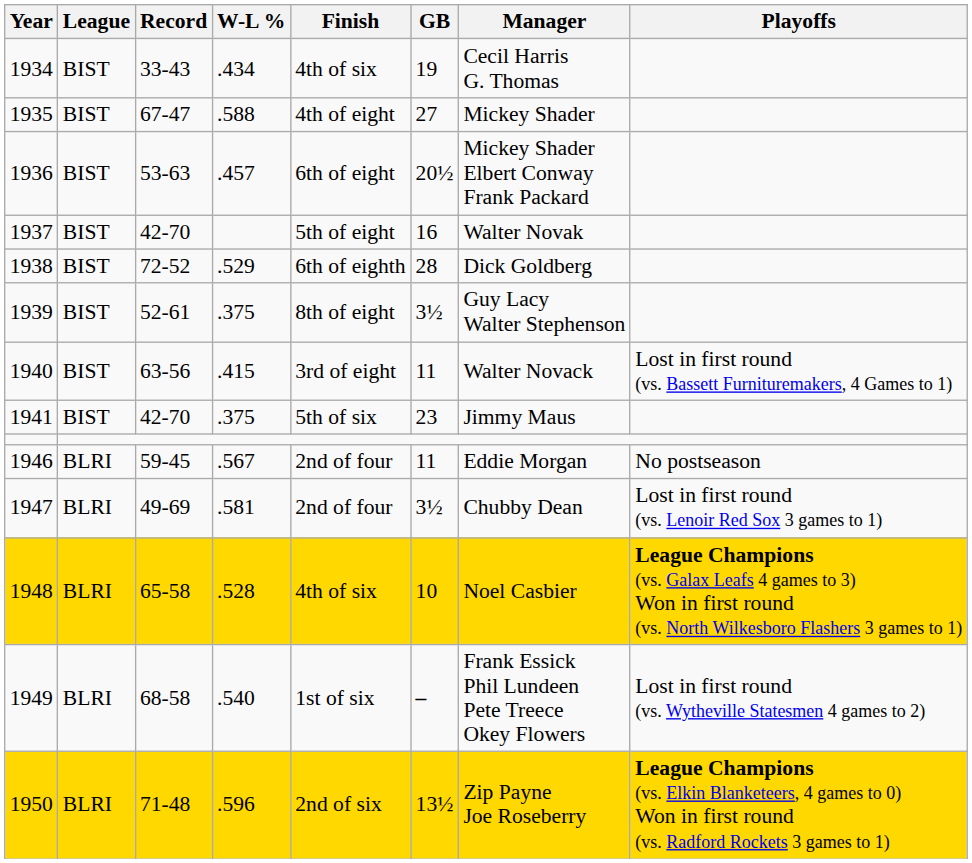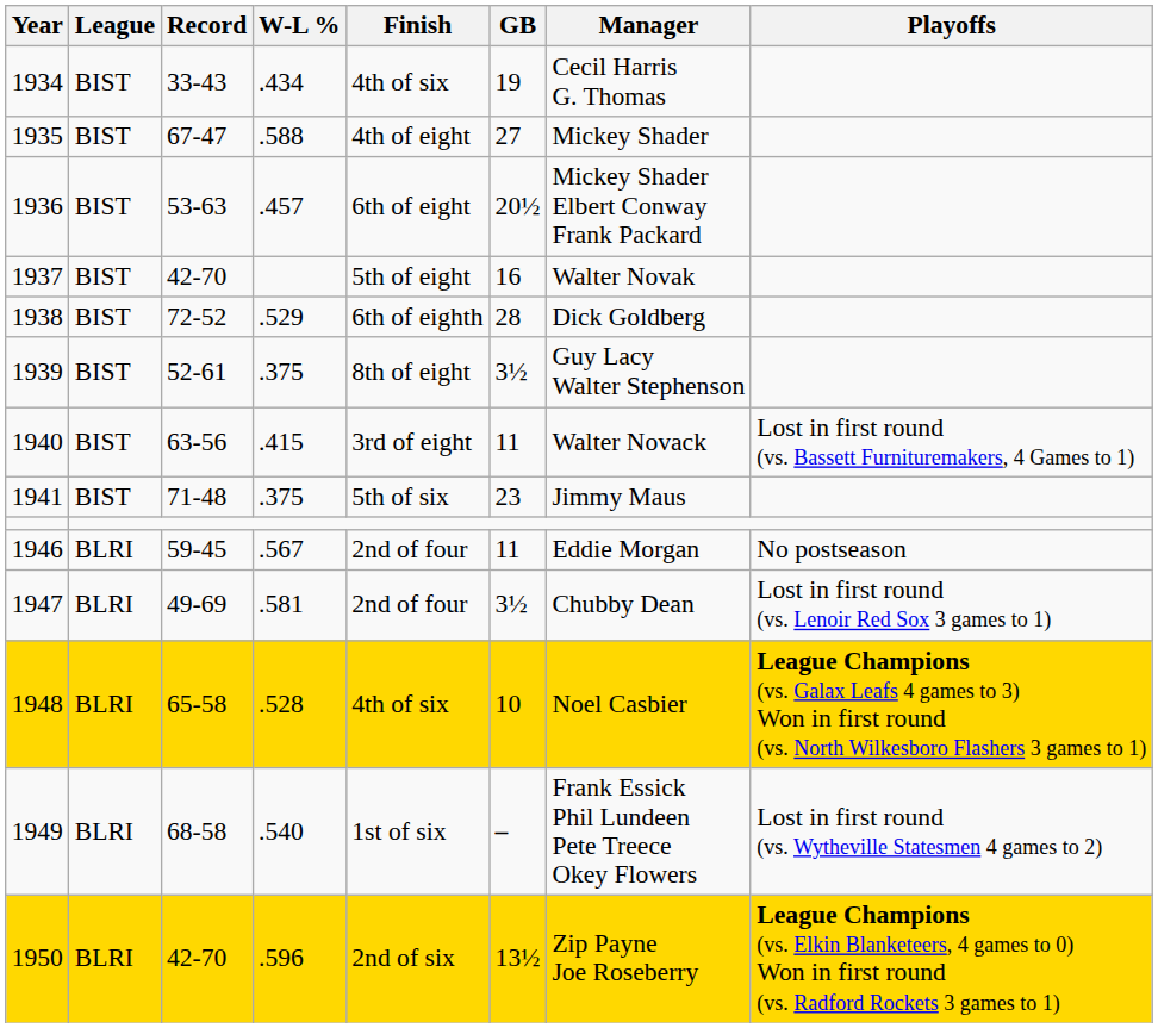 <table class="wikitable">
 <tr>
 <th>Year</th>
 <th>League</th>
 <th>Record</th>
 <th>W-L %</th>
 <th>Finish</th>
 <th>GB</th>
 <th>Manager</th>
 <th>Playoffs</th>
 </tr>
 <tr>
 <td>1934</td>
 <td>BIST</td>
 <td>33-43</td>
 <td>.434</td>
 <td>4th of six</td>
 <td>19</td>
 <td>Cecil Harris<br>G. Thomas</td>
 <td></td>
 </tr>
 <tr>
 <td>1935</td>
 <td>BIST</td>
 <td>67-47</td>
 <td>.588</td>
 <td>4th of eight</td>
 <td>27</td>
 <td>Mickey Shader</td>
 <td></td>
 </tr>
 <tr>
 <td>1936</td>
 <td>BIST</td>
 <td>53-63</td>
 <td>.457</td>
 <td>6th of eight</td>
 <td>20½</td>
 <td>Mickey Shader<br>Elbert Conway<br>Frank Packard</td>
 <td></td>
 </tr>
 <tr>
 <td>1937</td>
 <td>BIST</td>
 <td>42-70</td>
 <td></td>
 <td>5th of eight</td>
 <td>16</td>
 <td>Walter Novak</td>
 <td></td>
 </tr>
 <tr>
 <td>1938</td>
 <td>BIST</td>
 <td>72-52</td>
 <td>.529</td>
 <td>6th of eighth</td>
 <td>28</td>
 <td>Dick Goldberg</td>
 <td></td>
 </tr>
 <tr>
 <td>1939</td>
 <td>BIST</td>
 <td>52-61</td>
 <td>.375</td>
 <td>8th of eight</td>
 <td>3½</td>
 <td>Guy Lacy<br>Walter Stephenson</td>
 <td></td>
 </tr>
 <tr>
 <td>1940</td>
 <td>BIST</td>
 <td>63-56</td>
 <td>.415</td>
 <td>3rd of eight</td>
 <td>11</td>
 <td>Walter Novack</td>
 <td>Lost in first round<br><small>(vs. <a href='#'>Bassett Furnituremakers</a>, 4 Games to 1)</small></td>
 </tr>
 <tr>
 <td>1941</td>
 <td>BIST</td>
-<td>42-70</td>
+<td>71-48</td>
 <td>.375</td>
 <td>5th of six</td>
 <td>23</td>
 <td>Jimmy Maus</td>
 <td></td>
 </tr>
 <tr>
 <td></td>
 </tr>
 <tr>
 <td>1946</td>
 <td>BLRI</td>
 <td>59-45</td>
 <td>.567</td>
 <td>2nd of four</td>
 <td>11</td>
 <td>Eddie Morgan</td>
 <td>No postseason</td>
 </tr>
 <tr>
 <td>1947</td>
 <td>BLRI</td>
 <td>49-69</td>
 <td>.581</td>
 <td>2nd of four</td>
 <td>3½</td>
 <td>Chubby Dean</td>
 <td>Lost in first round<br><small>(vs. <a href='#'>Lenoir Red Sox</a> 3 games to 1)</small></td>
 </tr>
 <tr bgcolor="#FFD800">
 <td>1948</td>
 <td>BLRI</td>
 <td>65-58</td>
 <td>.528</td>
 <td>4th of six</td>
 <td>10</td>
 <td>Noel Casbier</td>
 <td><strong>League Champions</strong><br><small>(vs. <a href='#'>Galax Leafs</a> 4 games to 3)</small><br>Won in first round<br><small>(vs. <a href='#'>North Wilkesboro Flashers</a> 3 games to 1)</small></td>
 </tr>
 <tr>
 <td>1949</td>
 <td>BLRI</td>
 <td>68-58</td>
 <td>.540</td>
 <td>1st of six</td>
 <td><strong>–</strong></td>
 <td>Frank Essick<br>Phil Lundeen<br>Pete Treece<br>Okey Flowers</td>
 <td>Lost in first round<br><small>(vs. <a href='#'>Wytheville Statesmen</a> 4 games to 2)</small></td>
 </tr>
 <tr bgcolor="#FFD800">
 <td>1950</td>
 <td>BLRI</td>
-<td>71-48</td>
+<td>42-70</td>
 <td>.596</td>
 <td>2nd of six</td>
 <td>13½</td>
 <td>Zip Payne<br>Joe Roseberry</td>
 <td><strong>League Champions</strong><br><small>(vs. <a href='#'>Elkin Blanketeers</a>, 4 games to 0)</small><br>Won in first round<br><small>(vs. <a href='#'>Radford Rockets</a> 3 games to 1)</small></td>
 </tr>
 </table>
